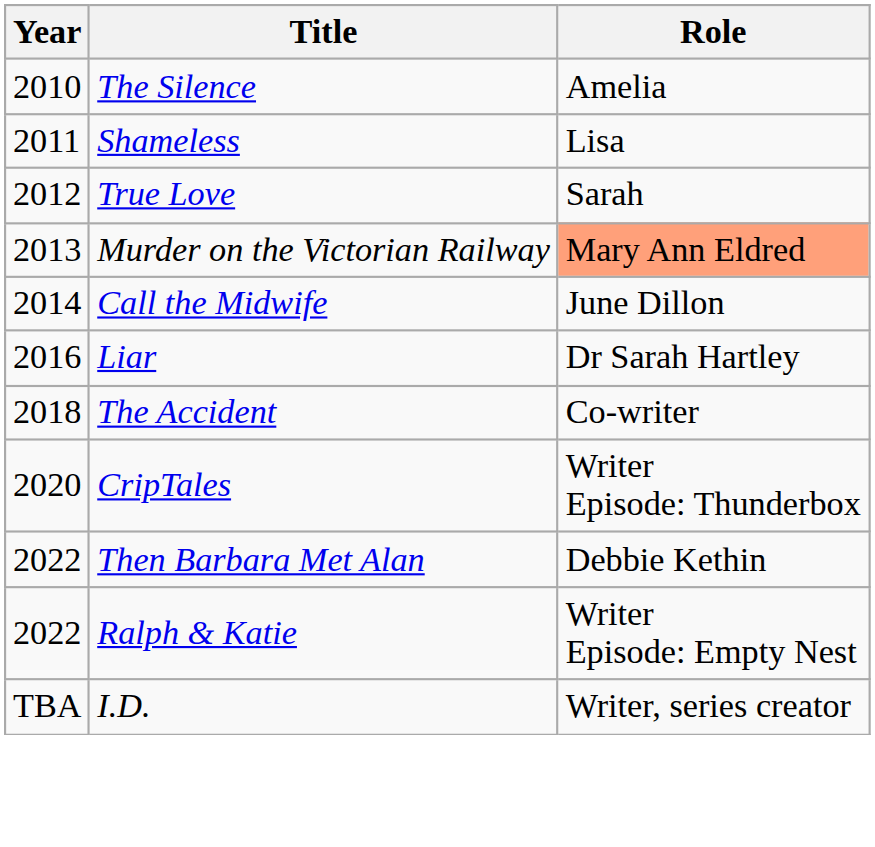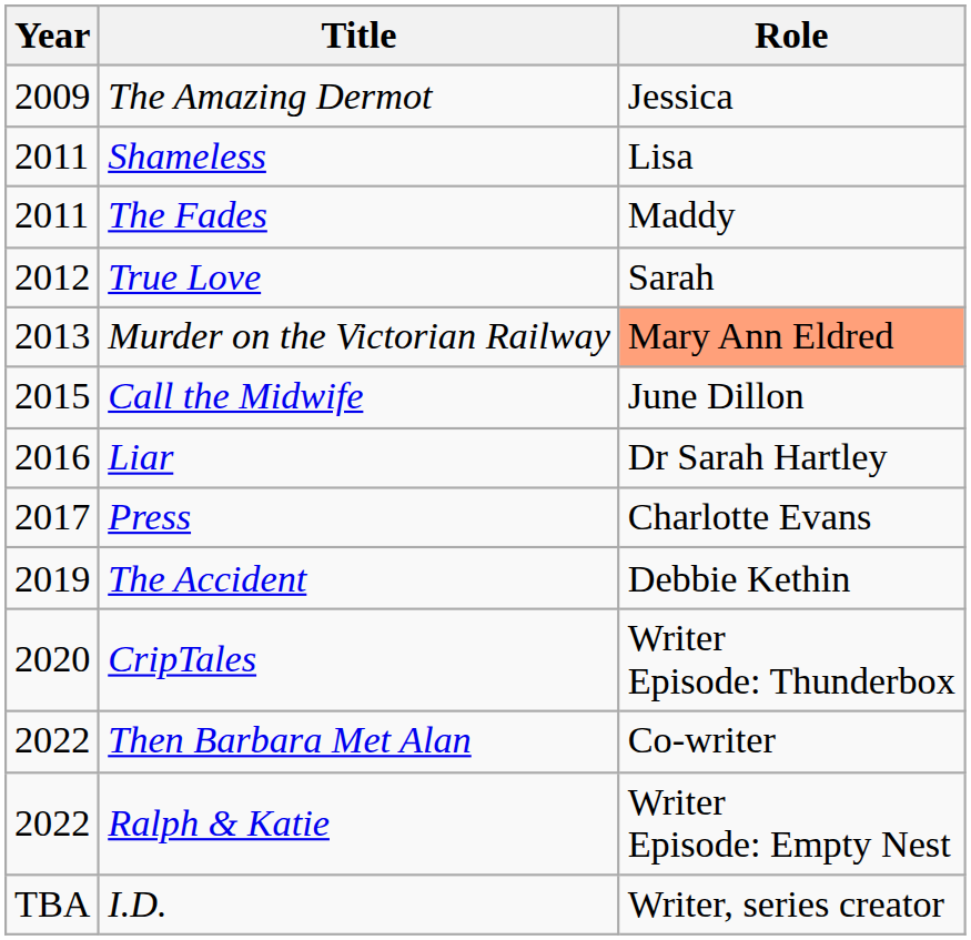 <table class="wikitable">
 <tr>
 <th>Year</th>
 <th>Title</th>
 <th>Role</th>
 </tr>
 <tr>
-<td>2010</td>
-<td><em><a href='#'>The Silence</a></em></td>
-<td>Amelia</td>
+<td>2009</td>
+<td><em>The Amazing Dermot</em></td>
+<td>Jessica</td>
 </tr>
 <tr>
 <td>2011</td>
 <td><em><a href='#'>Shameless</a></em></td>
 <td>Lisa</td>
+</tr>
+<tr>
+<td>2011</td>
+<td><em><a href='#'>The Fades</a></em></td>
+<td>Maddy</td>
 </tr>
 <tr>
 <td>2012</td>
 <td><em><a href='#'>True Love</a></em></td>
 <td>Sarah</td>
 </tr>
 <tr>
 <td>2013</td>
 <td><em>Murder on the Victorian Railway</em></td>
 <td style="background: lightsalmon;">Mary Ann Eldred</td>
 </tr>
 <tr>
-<td>2014</td>
+<td>2015</td>
 <td><em><a href='#'>Call the Midwife</a></em></td>
 <td>June Dillon</td>
 </tr>
 <tr>
 <td>2016</td>
 <td><em><a href='#'>Liar</a></em></td>
 <td>Dr Sarah Hartley</td>
 </tr>
 <tr>
-<td>2018</td>
+<td>2017</td>
+<td><em><a href='#'>Press</a></em></td>
+<td>Charlotte Evans</td>
+</tr>
+<tr>
+<td>2019</td>
 <td><em><a href='#'>The Accident</a></em></td>
-<td>Co-writer</td>
+<td>Debbie Kethin</td>
 </tr>
 <tr>
 <td>2020</td>
 <td><em><a href='#'>CripTales</a></em></td>
 <td>Writer<br> Episode: Thunderbox</td>
 </tr>
 <tr>
 <td>2022</td>
 <td><em><a href='#'>Then Barbara Met Alan</a></em></td>
-<td>Debbie Kethin</td>
+<td>Co-writer</td>
 </tr>
 <tr>
 <td>2022</td>
 <td><em><a href='#'>Ralph & Katie</a></em></td>
 <td>Writer<br> Episode: Empty Nest</td>
 </tr>
 <tr>
 <td>TBA</td>
 <td><em>I.D.</em></td>
 <td>Writer, series creator</td>
 </tr>
 </table>
